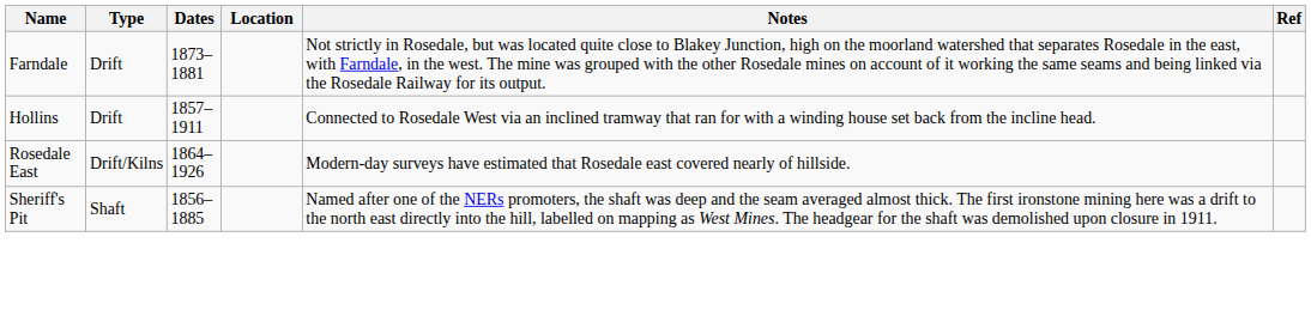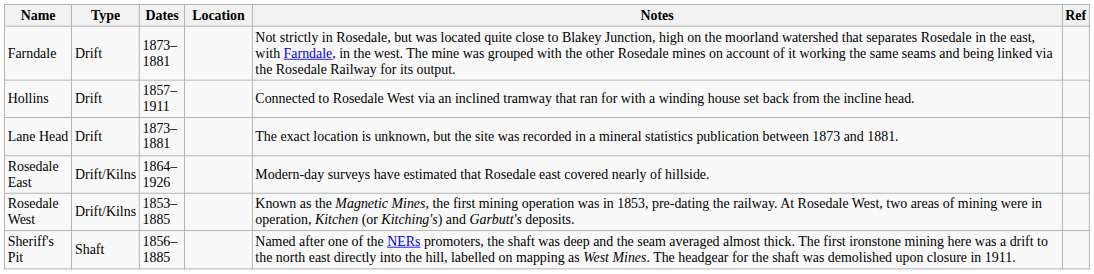 <table class="wikitable">
 <tr>
 <th scope="col" width="70">Name</th>
 <th scope="col" width="50">Type</th>
 <th scope="col" width="45">Dates</th>
 <th scope="col" width="70">Location</th>
 <th>Notes</th>
 <th>Ref</th>
 </tr>
 <tr>
 <td>Farndale</td>
 <td>Drift</td>
 <td>1873–1881</td>
 <td></td>
 <td>Not strictly in Rosedale, but was located quite close to Blakey Junction, high on the moorland watershed that separates Rosedale in the east, with <a href='#'>Farndale</a>, in the west. The mine was grouped with the other Rosedale mines on account of it working the same seams and being linked via the Rosedale Railway for its output.</td>
 <td></td>
 </tr>
 <tr>
 <td>Hollins</td>
 <td>Drift</td>
 <td>1857–1911</td>
 <td></td>
 <td>Connected to Rosedale West via an inclined tramway that ran for  with a winding house set back  from the incline head.</td>
 <td></td>
 </tr>
 <tr>
+<td>Lane Head</td>
+<td>Drift</td>
+<td>1873–1881</td>
+<td></td>
+<td>The exact location is unknown, but the site was recorded in a mineral statistics publication between 1873 and 1881.</td>
+<td></td>
+</tr>
+<tr>
 <td>Rosedale East</td>
 <td>Drift/Kilns</td>
 <td>1864–1926</td>
 <td></td>
 <td>Modern-day surveys have estimated that Rosedale east covered nearly  of hillside.</td>
+<td></td>
+</tr>
+<tr>
+<td>Rosedale West</td>
+<td>Drift/Kilns</td>
+<td>1853–1885</td>
+<td></td>
+<td>Known as the <em>Magnetic Mines</em>, the first mining operation was in 1853, pre-dating the railway. At Rosedale West, two areas of mining were in operation, <em>Kitchen</em> (or <em>Kitching's</em>) and <em>Garbutt's</em> deposits.</td>
 <td></td>
 </tr>
 <tr>
 <td>Sheriff's Pit</td>
 <td>Shaft</td>
 <td>1856–1885</td>
 <td></td>
 <td>Named after one of the <a href='#'>NERs</a> promoters, the shaft was  deep and the seam averaged almost  thick. The first ironstone mining here was a drift to the north east directly into the hill, labelled on mapping as <em>West Mines</em>. The headgear for the shaft was demolished upon closure in 1911.</td>
 <td></td>
 </tr>
 </table>
